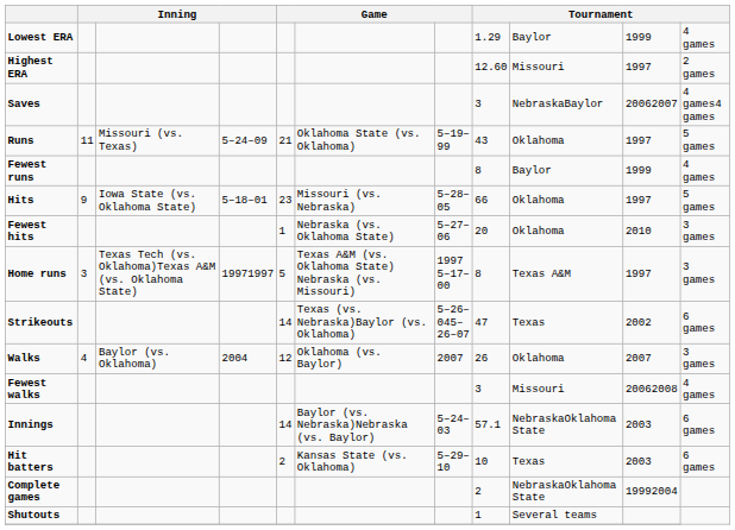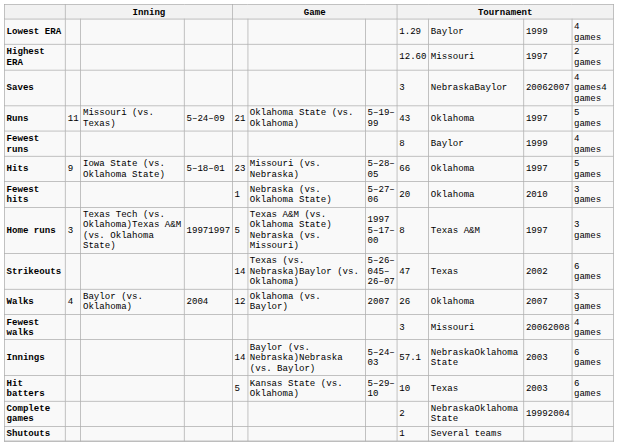 <table class="wikitable">
 <tr align="center">
 <th></th>
 <th colspan="3"><strong>Inning</strong></th>
 <th colspan="3"><strong>Game</strong></th>
 <th colspan="4"><strong>Tournament</strong></th>
 </tr>
 <tr>
 <td><strong>Lowest ERA</strong></td>
 <td></td>
 <td></td>
 <td></td>
 <td></td>
 <td></td>
 <td></td>
 <td>1.29</td>
 <td>Baylor</td>
 <td>1999</td>
 <td>4 games</td>
 </tr>
 <tr>
 <td><strong>Highest ERA</strong></td>
 <td></td>
 <td></td>
 <td></td>
 <td></td>
 <td></td>
 <td></td>
 <td>12.60</td>
 <td>Missouri</td>
 <td>1997</td>
 <td>2 games</td>
 </tr>
 <tr>
 <td><strong>Saves</strong></td>
 <td></td>
 <td></td>
 <td></td>
 <td></td>
 <td></td>
 <td></td>
 <td>3</td>
 <td>NebraskaBaylor</td>
 <td>20062007</td>
 <td>4 games4 games</td>
 </tr>
 <tr>
 <td><strong>Runs</strong></td>
 <td>11</td>
 <td>Missouri (vs. Texas)</td>
 <td>5–24–09</td>
 <td>21</td>
 <td>Oklahoma State (vs. Oklahoma)</td>
 <td>5–19–99</td>
 <td>43</td>
 <td>Oklahoma</td>
 <td>1997</td>
 <td>5 games</td>
 </tr>
 <tr>
 <td><strong>Fewest runs</strong></td>
 <td></td>
 <td></td>
 <td></td>
 <td></td>
 <td></td>
 <td></td>
 <td>8</td>
 <td>Baylor</td>
 <td>1999</td>
 <td>4 games</td>
 </tr>
 <tr>
 <td><strong>Hits</strong></td>
 <td>9</td>
 <td>Iowa State (vs. Oklahoma State)</td>
 <td>5–18–01</td>
 <td>23</td>
 <td>Missouri (vs. Nebraska)</td>
 <td>5–28–05</td>
 <td>66</td>
 <td>Oklahoma</td>
 <td>1997</td>
 <td>5 games</td>
 </tr>
 <tr>
 <td><strong>Fewest hits</strong></td>
 <td></td>
 <td></td>
 <td></td>
 <td>1</td>
 <td>Nebraska (vs. Oklahoma State)</td>
 <td>5–27–06</td>
 <td>20</td>
 <td>Oklahoma</td>
 <td>2010</td>
 <td>3 games</td>
 </tr>
 <tr>
 <td><strong>Home runs</strong></td>
 <td>3</td>
 <td>Texas Tech (vs. Oklahoma)Texas A&M (vs. Oklahoma State)</td>
 <td>19971997</td>
 <td>5</td>
 <td>Texas A&M (vs. Oklahoma State) Nebraska (vs. Missouri)</td>
 <td>1997 5–17–00</td>
 <td>8</td>
 <td>Texas A&M</td>
 <td>1997</td>
 <td>3 games</td>
 </tr>
 <tr>
 <td><strong>Strikeouts</strong></td>
 <td></td>
 <td></td>
 <td></td>
 <td>14</td>
 <td>Texas (vs. Nebraska)Baylor (vs. Oklahoma)</td>
 <td>5–26–045–26–07</td>
 <td>47</td>
 <td>Texas</td>
 <td>2002</td>
 <td>6 games</td>
 </tr>
 <tr>
 <td><strong>Walks</strong></td>
 <td>4</td>
 <td>Baylor (vs. Oklahoma)</td>
 <td>2004</td>
 <td>12</td>
 <td>Oklahoma (vs. Baylor)</td>
 <td>2007</td>
 <td>26</td>
 <td>Oklahoma</td>
 <td>2007</td>
 <td>3 games</td>
 </tr>
 <tr>
 <td><strong>Fewest</strong> <strong>walks</strong></td>
 <td></td>
 <td></td>
 <td></td>
 <td></td>
 <td></td>
 <td></td>
 <td>3</td>
 <td>Missouri</td>
 <td>20062008</td>
 <td>4 games</td>
 </tr>
 <tr>
 <td><strong>Innings</strong></td>
 <td></td>
 <td></td>
 <td></td>
 <td>14</td>
 <td>Baylor (vs. Nebraska)Nebraska (vs. Baylor)</td>
 <td>5–24–03</td>
 <td>57.1</td>
 <td>NebraskaOklahoma State</td>
 <td>2003</td>
 <td>6 games</td>
 </tr>
 <tr>
 <td><strong>Hit batters</strong></td>
 <td></td>
 <td></td>
 <td></td>
-<td>2</td>
+<td>5</td>
 <td>Kansas State (vs. Oklahoma)</td>
 <td>5–29–10</td>
 <td>10</td>
 <td>Texas</td>
 <td>2003</td>
 <td>6 games</td>
 </tr>
 <tr>
 <td><strong>Complete</strong> <strong>games</strong></td>
 <td></td>
 <td></td>
 <td></td>
 <td></td>
 <td></td>
 <td></td>
 <td>2</td>
 <td>NebraskaOklahoma State</td>
 <td>19992004</td>
 <td></td>
 </tr>
 <tr>
 <td><strong>Shutouts</strong></td>
 <td></td>
 <td></td>
 <td></td>
 <td></td>
 <td></td>
 <td></td>
 <td>1</td>
 <td>Several teams</td>
 <td></td>
 </tr>
 <tr>
 </tr>
 </table>
